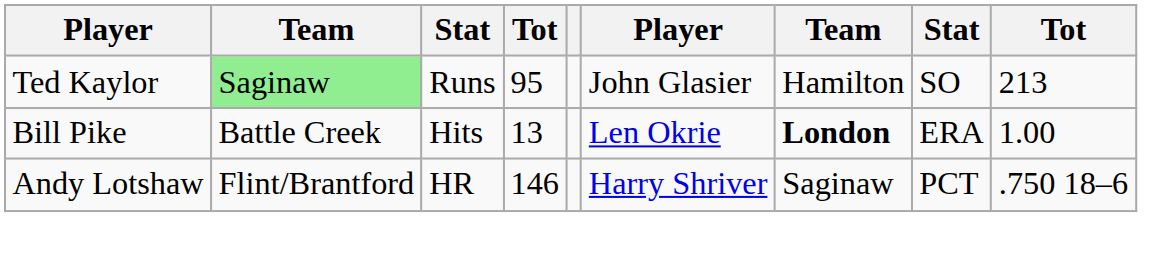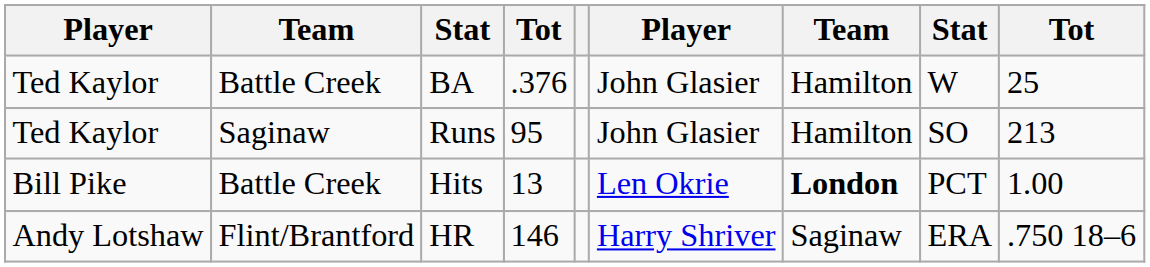 <table class="wikitable">
 <tr>
 <th>Player</th>
 <th>Team</th>
 <th>Stat</th>
 <th>Tot</th>
 <th></th>
 <th>Player</th>
 <th>Team</th>
 <th>Stat</th>
 <th>Tot</th>
 </tr>
 <tr>
 <td>Ted Kaylor</td>
-<td style="background: lightgreen;">Saginaw</td>
+<td>Battle Creek</td>
+<td>BA</td>
+<td>.376</td>
+<td></td>
+<td>John Glasier</td>
+<td>Hamilton</td>
+<td>W</td>
+<td>25</td>
+</tr>
+<tr>
+<td>Ted Kaylor</td>
+<td>Saginaw</td>
 <td>Runs</td>
 <td>95</td>
 <td></td>
 <td>John Glasier</td>
 <td>Hamilton</td>
 <td>SO</td>
 <td>213</td>
 </tr>
 <tr>
 <td>Bill Pike</td>
 <td>Battle Creek</td>
 <td>Hits</td>
 <td>13</td>
 <td></td>
 <td><a href='#'>Len Okrie</a></td>
 <td><strong>London</strong></td>
-<td>ERA</td>
+<td>PCT</td>
 <td>1.00</td>
 </tr>
 <tr>
 <td>Andy Lotshaw</td>
 <td>Flint/Brantford</td>
 <td>HR</td>
 <td>146</td>
 <td></td>
 <td><a href='#'>Harry Shriver</a></td>
 <td>Saginaw</td>
-<td>PCT</td>
+<td>ERA</td>
 <td>.750 18–6</td>
 </tr>
 </table>
